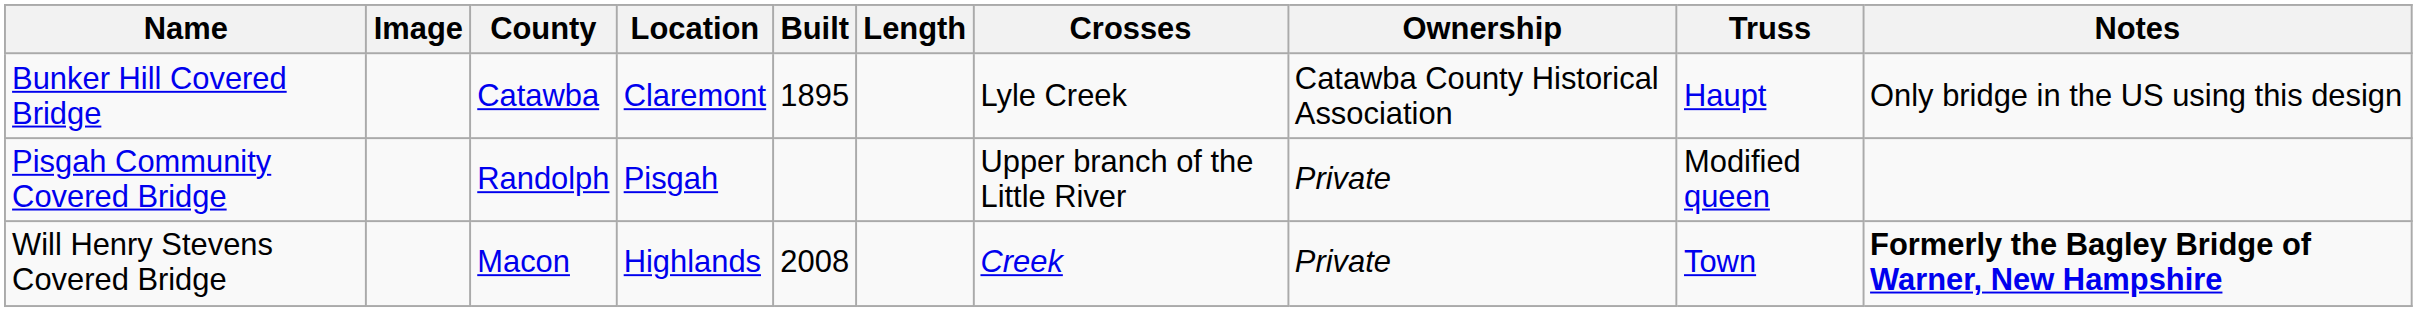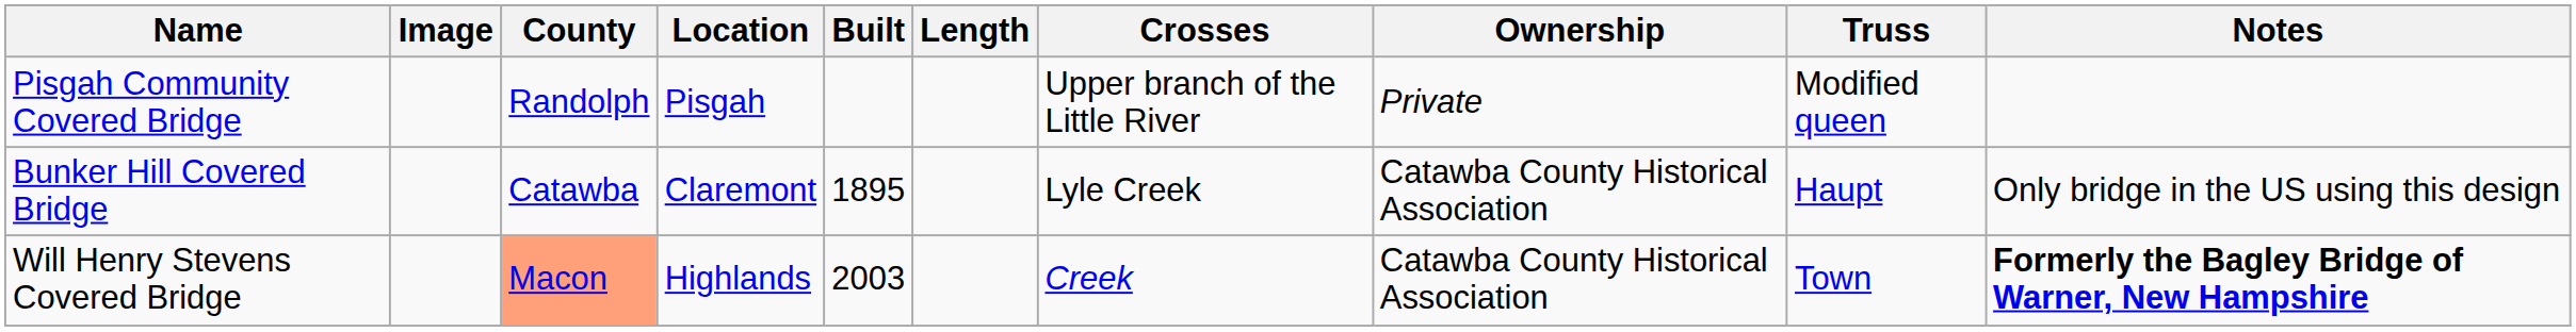 <table class="wikitable sortable">
 <tr>
 <th>Name</th>
 <th class=unsortable>Image</th>
 <th>County</th>
 <th>Location</th>
 <th>Built</th>
 <th>Length</th>
 <th>Crosses</th>
 <th>Ownership</th>
 <th>Truss</th>
 <th>Notes</th>
 </tr>
 <tr>
+<td><a href='#'>Pisgah Community Covered Bridge</a></td>
+<td></td>
+<td><a href='#'>Randolph</a></td>
+<td><a href='#'>Pisgah</a><br><small></small></td>
+<td></td>
+<td></td>
+<td>Upper branch of the Little River</td>
+<td><em>Private</em></td>
+<td>Modified <a href='#'>queen</a></td>
+<td></td>
+</tr>
+<tr>
 <td><a href='#'>Bunker Hill Covered Bridge</a></td>
 <td></td>
 <td><a href='#'>Catawba</a></td>
 <td><a href='#'>Claremont</a><br><small></small></td>
 <td>1895</td>
 <td></td>
 <td>Lyle Creek</td>
 <td>Catawba County Historical Association</td>
 <td><a href='#'>Haupt</a></td>
 <td>Only bridge in the US using this design</td>
 </tr>
 <tr>
-<td><a href='#'>Pisgah Community Covered Bridge</a></td>
-<td></td>
-<td><a href='#'>Randolph</a></td>
-<td><a href='#'>Pisgah</a><br><small></small></td>
-<td></td>
-<td></td>
-<td>Upper branch of the Little River</td>
-<td><em>Private</em></td>
-<td>Modified <a href='#'>queen</a></td>
-<td></td>
-</tr>
-<tr>
 <td>Will Henry Stevens Covered Bridge</td>
 <td></td>
-<td><a href='#'>Macon</a></td>
+<td style="background: lightsalmon;"><a href='#'>Macon</a></td>
 <td><a href='#'>Highlands</a><br><small></small></td>
-<td>2008</td>
+<td>2003</td>
 <td></td>
 <td><em><a href='#'>Creek</a></em></td>
-<td><em>Private</em></td>
+<td>Catawba County Historical Association</td>
 <td><a href='#'>Town</a></td>
 <td><strong>Formerly the Bagley Bridge of <a href='#'>Warner, New Hampshire</a></strong></td>
 </tr>
 </table>
